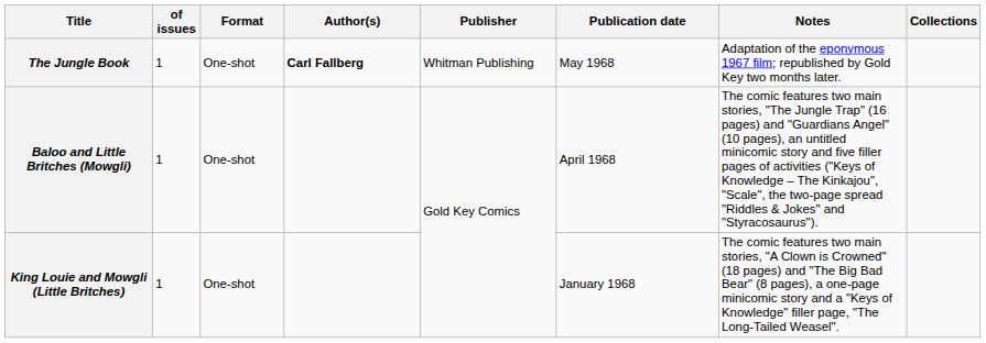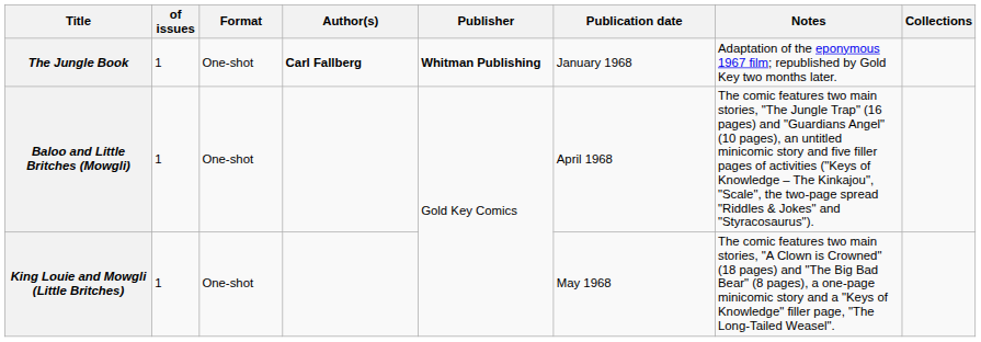 <table class="wikitable">
 <tr>
 <th>Title</th>
 <th style="width:40pt"> of issues</th>
 <th style="width:75pt">Format</th>
 <th style="width:125pt">Author(s)</th>
 <th style="width:125pt">Publisher</th>
 <th style="width:150pt">Publication date</th>
 <th style="width:175pt">Notes</th>
 <th>Collections</th>
 </tr>
 <tr>
 <th><em>The Jungle Book</em></th>
 <td>1</td>
 <td>One-shot</td>
 <td><strong>Carl Fallberg</strong></td>
-<td>Whitman Publishing</td>
-<td>May 1968</td>
+<td><strong>Whitman Publishing</strong></td>
+<td>January 1968</td>
 <td>Adaptation of the <a href='#'>eponymous 1967 film</a>; republished by Gold Key two months later.</td>
 <td></td>
 </tr>
 <tr>
 <th><em>Baloo and Little Britches (Mowgli)</em></th>
 <td>1</td>
 <td>One-shot</td>
 <td></td>
 <td rowspan="2">Gold Key Comics</td>
 <td>April 1968</td>
 <td>The comic features two main stories, "The Jungle Trap" (16 pages) and "Guardians Angel" (10 pages), an untitled minicomic story and five filler pages of activities ("Keys of Knowledge – The Kinkajou", "Scale", the two-page spread "Riddles & Jokes" and "Styracosaurus").</td>
 <td></td>
 </tr>
 <tr>
 <th><em>King Louie and Mowgli (Little Britches)</em></th>
 <td>1</td>
 <td>One-shot</td>
 <td></td>
-<td>January 1968</td>
+<td>May 1968</td>
 <td>The comic features two main stories, "A Clown is Crowned"  (18 pages) and "The Big Bad Bear" (8 pages), a one-page minicomic story and a "Keys of Knowledge" filler page, "The Long-Tailed Weasel".</td>
 <td></td>
 </tr>
 </table>
